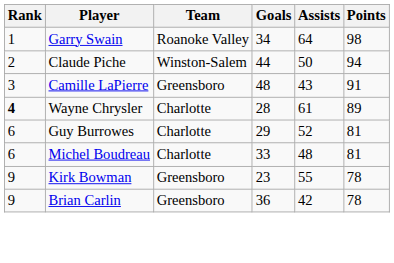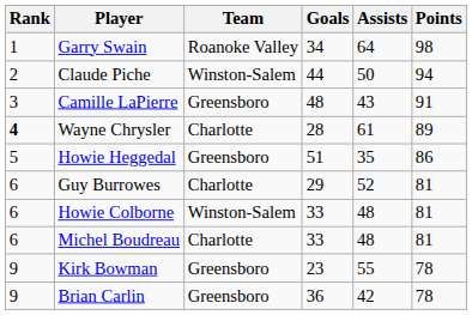 <table class="wikitable">
 <tr>
 <th>Rank</th>
 <th>Player</th>
 <th>Team</th>
 <th>Goals</th>
 <th>Assists</th>
 <th>Points</th>
 </tr>
 <tr>
 <td>1</td>
 <td><a href='#'>Garry Swain</a></td>
 <td>Roanoke Valley</td>
 <td>34</td>
 <td>64</td>
 <td>98</td>
 </tr>
 <tr>
 <td>2</td>
 <td>Claude Piche</td>
 <td>Winston-Salem</td>
 <td>44</td>
 <td>50</td>
 <td>94</td>
 </tr>
 <tr>
 <td>3</td>
 <td><a href='#'>Camille LaPierre</a></td>
 <td>Greensboro</td>
 <td>48</td>
 <td>43</td>
 <td>91</td>
 </tr>
 <tr>
 <td><strong>4</strong></td>
 <td>Wayne Chrysler</td>
 <td>Charlotte</td>
 <td>28</td>
 <td>61</td>
 <td>89</td>
 </tr>
 <tr>
+<td>5</td>
+<td><a href='#'>Howie Heggedal</a></td>
+<td>Greensboro</td>
+<td>51</td>
+<td>35</td>
+<td>86</td>
+</tr>
+<tr>
 <td>6</td>
 <td>Guy Burrowes</td>
 <td>Charlotte</td>
 <td>29</td>
 <td>52</td>
+<td>81</td>
+</tr>
+<tr>
+<td>6</td>
+<td><a href='#'>Howie Colborne</a></td>
+<td>Winston-Salem</td>
+<td>33</td>
+<td>48</td>
 <td>81</td>
 </tr>
 <tr>
 <td>6</td>
 <td><a href='#'>Michel Boudreau</a></td>
 <td>Charlotte</td>
 <td>33</td>
 <td>48</td>
 <td>81</td>
 </tr>
 <tr>
 <td>9</td>
 <td><a href='#'>Kirk Bowman</a></td>
 <td>Greensboro</td>
 <td>23</td>
 <td>55</td>
 <td>78</td>
 </tr>
 <tr>
 <td>9</td>
 <td><a href='#'>Brian Carlin</a></td>
 <td>Greensboro</td>
 <td>36</td>
 <td>42</td>
 <td>78</td>
 </tr>
 </table>
